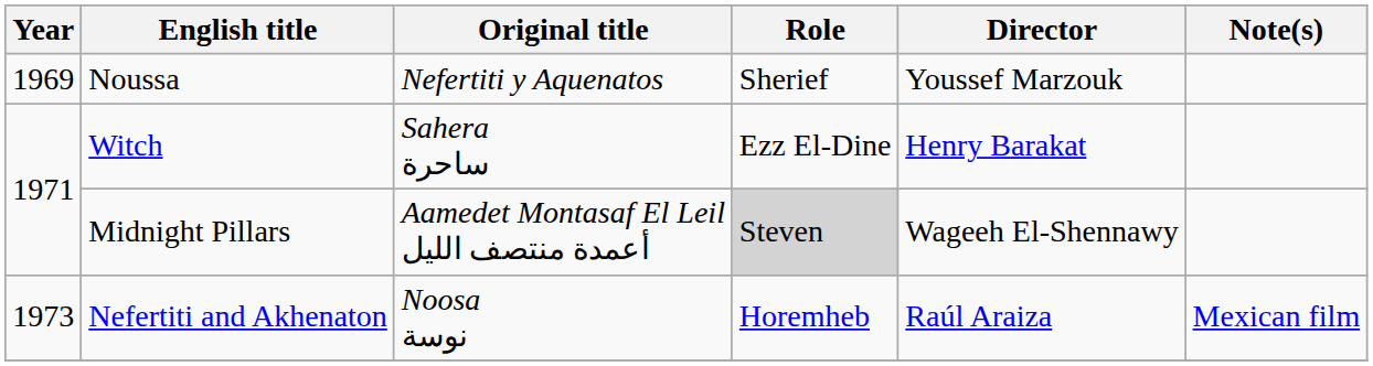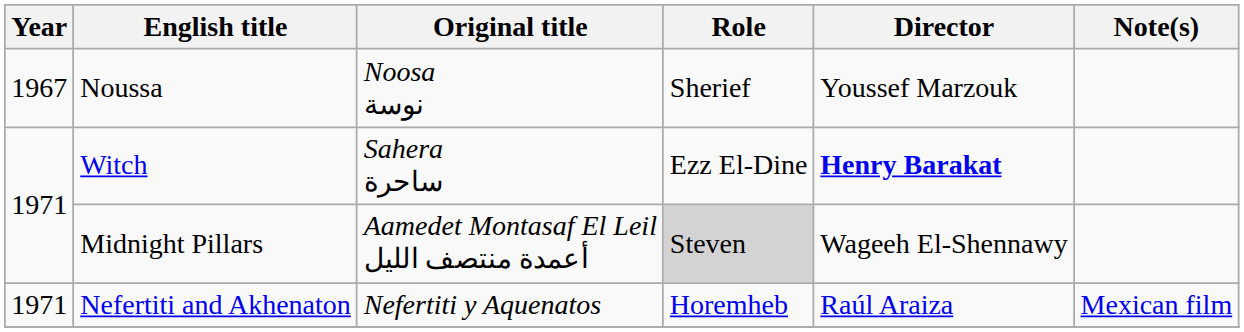 <table class="wikitable">
 <tr>
 <th>Year</th>
 <th>English title</th>
 <th>Original title</th>
 <th>Role</th>
 <th>Director</th>
 <th>Note(s)</th>
 </tr>
 <tr>
-<td rowspan="1">1969</td>
+<td rowspan="1">1967</td>
 <td>Noussa</td>
-<td><em>Nefertiti y Aquenatos</em></td>
+<td><em>Noosa</em><br>نوسة</td>
 <td>Sherief</td>
 <td>Youssef Marzouk</td>
 <td></td>
 </tr>
 <tr>
 <td rowspan="2">1971</td>
 <td><a href='#'>Witch</a></td>
 <td><em>Sahera</em><br>ساحرة</td>
 <td>Ezz El-Dine</td>
-<td><a href='#'>Henry Barakat</a></td>
+<td><strong><a href='#'>Henry Barakat</a></strong></td>
 <td></td>
 </tr>
 <tr>
 <td>Midnight Pillars</td>
 <td><em>Aamedet Montasaf El Leil</em><br>أعمدة منتصف الليل</td>
 <td style="background: lightgrey;">Steven</td>
 <td>Wageeh El-Shennawy</td>
 <td></td>
 </tr>
 <tr>
-<td rowspan="1">1973</td>
+<td rowspan="1">1971</td>
 <td><a href='#'>Nefertiti and Akhenaton</a></td>
-<td><em>Noosa</em><br>نوسة</td>
+<td><em>Nefertiti y Aquenatos</em></td>
 <td><a href='#'>Horemheb</a></td>
 <td><a href='#'>Raúl Araiza</a></td>
 <td><a href='#'>Mexican film</a></td>
 </tr>
 <tr>
 </tr>
 </table>
